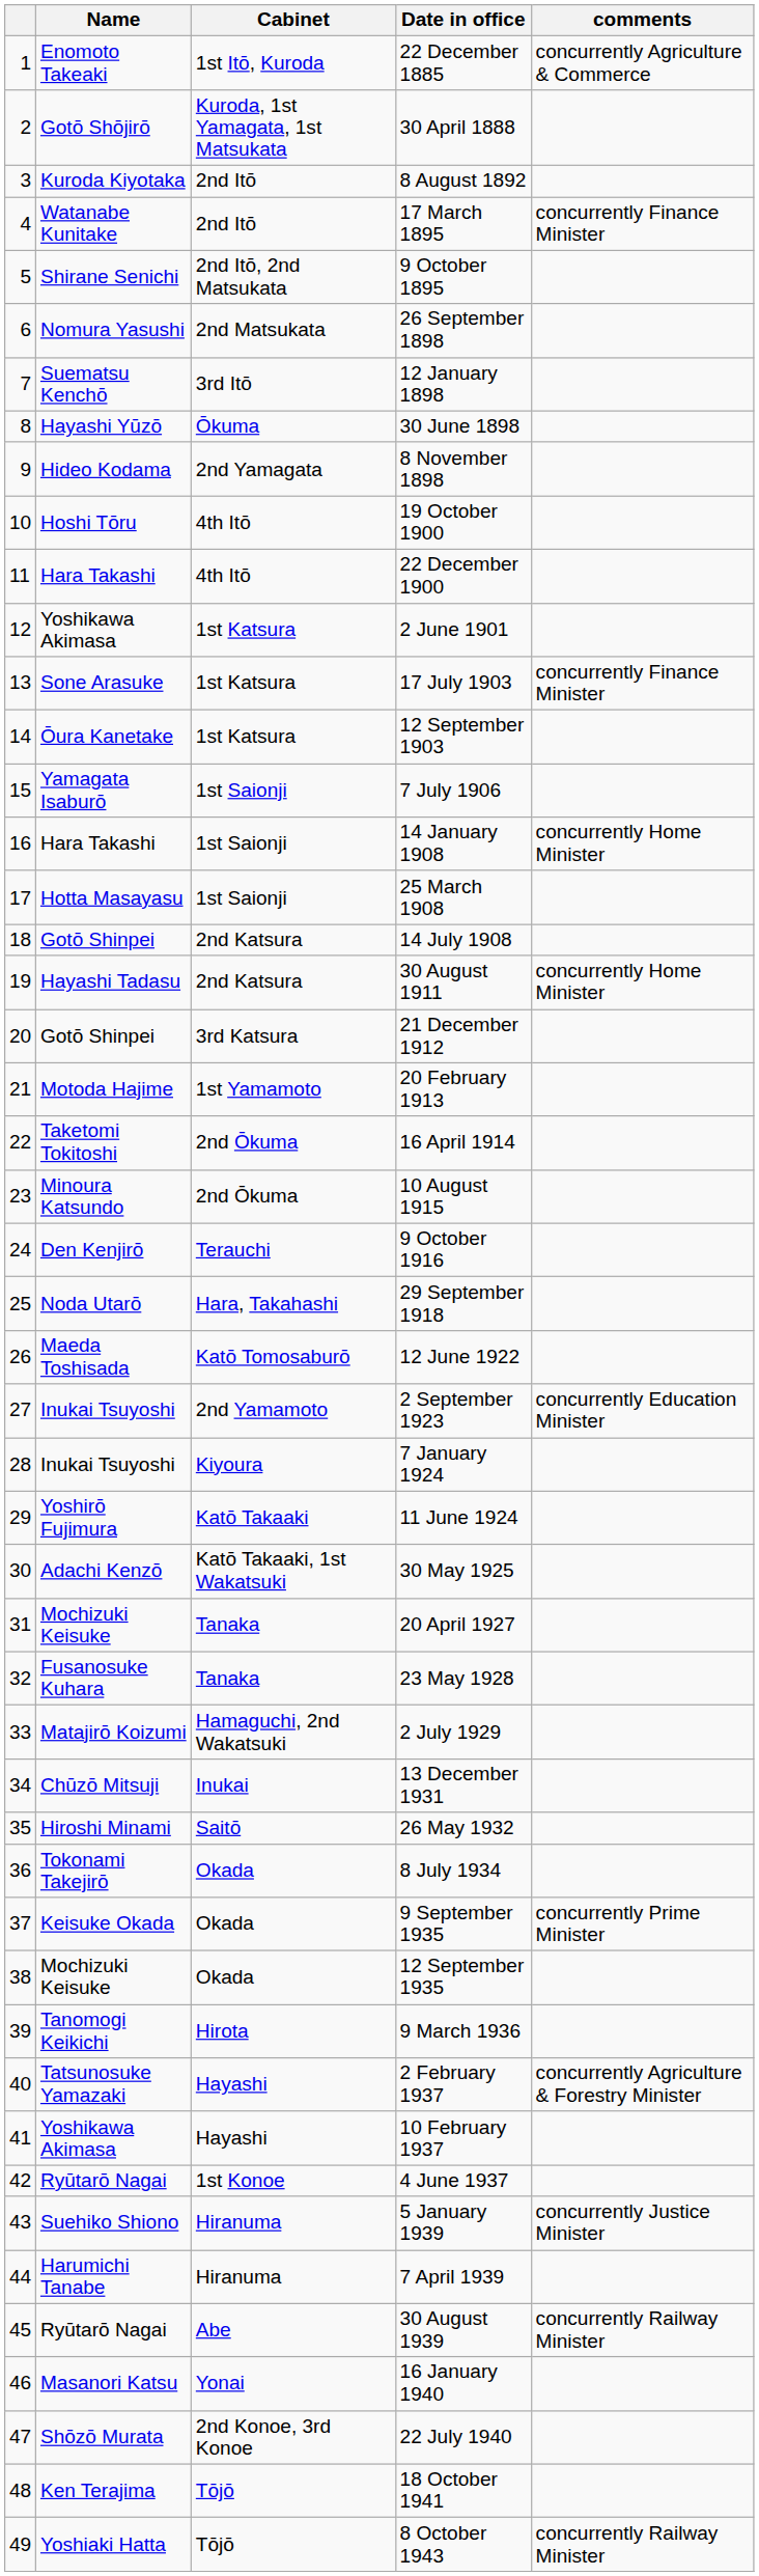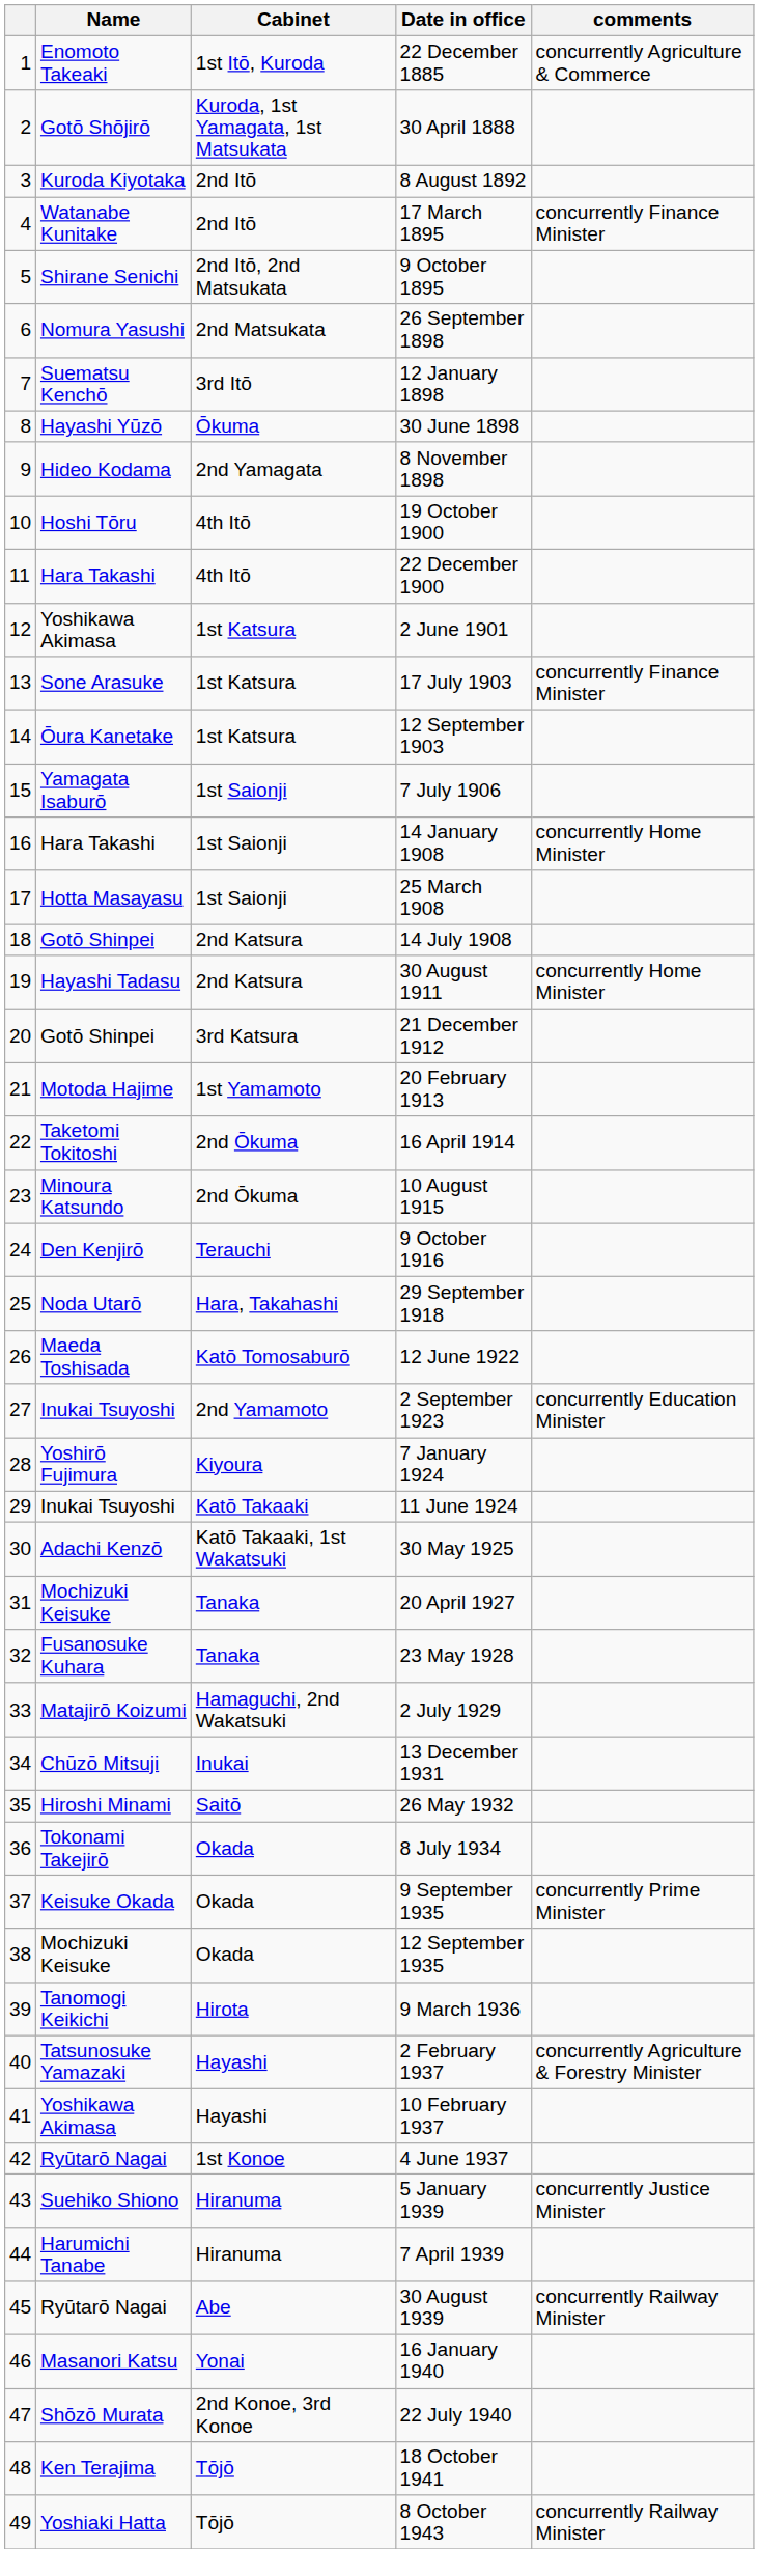 <table class=wikitable>
 <tr>
 <th></th>
 <th>Name</th>
 <th>Cabinet</th>
 <th>Date in office</th>
 <th>comments</th>
 </tr>
 <tr>
 <td align="right">1</td>
 <td><a href='#'>Enomoto Takeaki</a></td>
 <td>1st <a href='#'>Itō</a>, <a href='#'>Kuroda</a></td>
 <td>22 December 1885</td>
 <td>concurrently Agriculture & Commerce</td>
 </tr>
 <tr>
 <td align="right">2</td>
 <td><a href='#'>Gotō Shōjirō</a></td>
 <td><a href='#'>Kuroda</a>, 1st <a href='#'>Yamagata</a>, 1st <a href='#'>Matsukata</a></td>
 <td>30 April 1888</td>
 <td> </td>
 </tr>
 <tr>
 <td align="right">3</td>
 <td><a href='#'>Kuroda Kiyotaka</a></td>
 <td>2nd Itō</td>
 <td>8 August 1892</td>
 <td></td>
 </tr>
 <tr>
 <td align="right">4</td>
 <td><a href='#'>Watanabe Kunitake</a></td>
 <td>2nd Itō</td>
 <td>17 March 1895</td>
 <td>concurrently Finance Minister</td>
 </tr>
 <tr>
 <td align="right">5</td>
 <td><a href='#'>Shirane Senichi</a></td>
 <td>2nd Itō, 2nd Matsukata</td>
 <td>9 October 1895</td>
 <td> </td>
 </tr>
 <tr>
 <td align="right">6</td>
 <td><a href='#'>Nomura Yasushi</a></td>
 <td>2nd Matsukata</td>
 <td>26 September 1898</td>
 <td> </td>
 </tr>
 <tr>
 <td align="right">7</td>
 <td><a href='#'>Suematsu Kenchō</a></td>
 <td>3rd Itō</td>
 <td>12 January 1898</td>
 <td> </td>
 </tr>
 <tr>
 <td align="right">8</td>
 <td><a href='#'>Hayashi Yūzō</a></td>
 <td><a href='#'>Ōkuma</a></td>
 <td>30 June 1898</td>
 <td> </td>
 </tr>
 <tr>
 <td align="right">9</td>
 <td><a href='#'>Hideo Kodama</a></td>
 <td>2nd Yamagata</td>
 <td>8 November 1898</td>
 <td> </td>
 </tr>
 <tr>
 <td>10</td>
 <td><a href='#'>Hoshi Tōru</a></td>
 <td>4th Itō</td>
 <td>19 October 1900</td>
 <td> </td>
 </tr>
 <tr>
 <td>11</td>
 <td><a href='#'>Hara Takashi</a></td>
 <td>4th Itō</td>
 <td>22 December 1900</td>
 <td> </td>
 </tr>
 <tr>
 <td>12</td>
 <td>Yoshikawa Akimasa</td>
 <td>1st <a href='#'>Katsura</a></td>
 <td>2 June 1901</td>
 <td> </td>
 </tr>
 <tr>
 <td>13</td>
 <td><a href='#'>Sone Arasuke</a></td>
 <td>1st Katsura</td>
 <td>17 July 1903</td>
 <td>concurrently Finance Minister</td>
 </tr>
 <tr>
 <td>14</td>
 <td><a href='#'>Ōura Kanetake</a></td>
 <td>1st Katsura</td>
 <td>12 September 1903</td>
 <td> </td>
 </tr>
 <tr>
 <td>15</td>
 <td><a href='#'>Yamagata Isaburō</a></td>
 <td>1st <a href='#'>Saionji</a></td>
 <td>7 July 1906</td>
 <td> </td>
 </tr>
 <tr>
 <td>16</td>
 <td>Hara Takashi</td>
 <td>1st Saionji</td>
 <td>14 January 1908</td>
 <td>concurrently Home Minister</td>
 </tr>
 <tr>
 <td>17</td>
 <td><a href='#'>Hotta Masayasu</a></td>
 <td>1st Saionji</td>
 <td>25 March 1908</td>
 <td> </td>
 </tr>
 <tr>
 <td>18</td>
 <td><a href='#'>Gotō Shinpei</a></td>
 <td>2nd Katsura</td>
 <td>14 July 1908</td>
 <td> </td>
 </tr>
 <tr>
 <td>19</td>
 <td><a href='#'>Hayashi Tadasu</a></td>
 <td>2nd Katsura</td>
 <td>30 August 1911</td>
 <td>concurrently Home Minister</td>
 </tr>
 <tr>
 <td>20</td>
 <td>Gotō Shinpei</td>
 <td>3rd Katsura</td>
 <td>21 December 1912</td>
 <td> </td>
 </tr>
 <tr>
 <td>21</td>
 <td><a href='#'>Motoda Hajime</a></td>
 <td>1st <a href='#'>Yamamoto</a></td>
 <td>20 February 1913</td>
 <td> </td>
 </tr>
 <tr>
 <td>22</td>
 <td><a href='#'>Taketomi Tokitoshi</a></td>
 <td>2nd <a href='#'>Ōkuma</a></td>
 <td>16 April 1914</td>
 <td> </td>
 </tr>
 <tr>
 <td>23</td>
 <td><a href='#'>Minoura Katsundo</a></td>
 <td>2nd Ōkuma</td>
 <td>10 August 1915</td>
 <td> </td>
 </tr>
 <tr>
 <td>24</td>
 <td><a href='#'>Den Kenjirō</a></td>
 <td><a href='#'>Terauchi</a></td>
 <td>9 October 1916</td>
 <td> </td>
 </tr>
 <tr>
 <td>25</td>
 <td><a href='#'>Noda Utarō</a></td>
 <td><a href='#'>Hara</a>, <a href='#'>Takahashi</a></td>
 <td>29 September 1918</td>
 <td> </td>
 </tr>
 <tr>
 <td>26</td>
 <td><a href='#'>Maeda Toshisada</a></td>
 <td><a href='#'>Katō Tomosaburō</a></td>
 <td>12 June 1922</td>
 <td> </td>
 </tr>
 <tr>
 <td>27</td>
 <td><a href='#'>Inukai Tsuyoshi</a></td>
 <td>2nd <a href='#'>Yamamoto</a></td>
 <td>2 September 1923</td>
 <td>concurrently Education Minister</td>
 </tr>
 <tr>
 <td>28</td>
-<td>Inukai Tsuyoshi</td>
+<td><a href='#'>Yoshirō Fujimura</a></td>
 <td><a href='#'>Kiyoura</a></td>
 <td>7 January 1924</td>
 <td> </td>
 </tr>
 <tr>
 <td>29</td>
-<td><a href='#'>Yoshirō Fujimura</a></td>
+<td>Inukai Tsuyoshi</td>
 <td><a href='#'>Katō Takaaki</a></td>
 <td>11 June 1924</td>
 <td> </td>
 </tr>
 <tr>
 <td>30</td>
 <td><a href='#'>Adachi Kenzō</a></td>
 <td>Katō Takaaki, 1st <a href='#'>Wakatsuki</a></td>
 <td>30 May 1925</td>
 <td> </td>
 </tr>
 <tr>
 <td>31</td>
 <td><a href='#'>Mochizuki Keisuke</a></td>
 <td><a href='#'>Tanaka</a></td>
 <td>20 April 1927</td>
 <td> </td>
 </tr>
 <tr>
 <td>32</td>
 <td><a href='#'>Fusanosuke Kuhara</a></td>
 <td><a href='#'>Tanaka</a></td>
 <td>23 May 1928</td>
 <td> </td>
 </tr>
 <tr>
 <td>33</td>
 <td><a href='#'>Matajirō Koizumi</a></td>
 <td><a href='#'>Hamaguchi</a>, 2nd Wakatsuki</td>
 <td>2 July 1929</td>
 <td> </td>
 </tr>
 <tr>
 <td>34</td>
 <td><a href='#'>Chūzō Mitsuji</a></td>
 <td><a href='#'>Inukai</a></td>
 <td>13 December 1931</td>
 <td> </td>
 </tr>
 <tr>
 <td>35</td>
 <td><a href='#'>Hiroshi Minami</a></td>
 <td><a href='#'>Saitō</a></td>
 <td>26 May 1932</td>
 <td> </td>
 </tr>
 <tr>
 <td>36</td>
 <td><a href='#'>Tokonami Takejirō</a></td>
 <td><a href='#'>Okada</a></td>
 <td>8 July 1934</td>
 <td> </td>
 </tr>
 <tr>
 <td>37</td>
 <td><a href='#'>Keisuke Okada</a></td>
 <td>Okada</td>
 <td>9 September 1935</td>
 <td>concurrently Prime Minister</td>
 </tr>
 <tr>
 <td>38</td>
 <td>Mochizuki Keisuke</td>
 <td>Okada</td>
 <td>12 September 1935</td>
 <td> </td>
 </tr>
 <tr>
 <td>39</td>
 <td><a href='#'>Tanomogi Keikichi</a></td>
 <td><a href='#'>Hirota</a></td>
 <td>9 March 1936</td>
 <td> </td>
 </tr>
 <tr>
 <td>40</td>
 <td><a href='#'>Tatsunosuke Yamazaki</a></td>
 <td><a href='#'>Hayashi</a></td>
 <td>2 February 1937</td>
 <td>concurrently Agriculture & Forestry Minister</td>
 </tr>
 <tr>
 <td>41</td>
 <td><a href='#'>Yoshikawa Akimasa</a></td>
 <td>Hayashi</td>
 <td>10 February 1937</td>
 <td> </td>
 </tr>
 <tr>
 <td>42</td>
 <td><a href='#'>Ryūtarō Nagai</a></td>
 <td>1st <a href='#'>Konoe</a></td>
 <td>4 June 1937</td>
 <td> </td>
 </tr>
 <tr>
 <td>43</td>
 <td><a href='#'>Suehiko Shiono</a></td>
 <td><a href='#'>Hiranuma</a></td>
 <td>5 January 1939</td>
 <td>concurrently Justice Minister</td>
 </tr>
 <tr>
 <td>44</td>
 <td><a href='#'>Harumichi Tanabe</a></td>
 <td>Hiranuma</td>
 <td>7 April 1939</td>
 <td> </td>
 </tr>
 <tr>
 <td>45</td>
 <td>Ryūtarō Nagai</td>
 <td><a href='#'>Abe</a></td>
 <td>30 August 1939</td>
 <td>concurrently Railway Minister</td>
 </tr>
 <tr>
 <td>46</td>
 <td><a href='#'>Masanori Katsu</a></td>
 <td><a href='#'>Yonai</a></td>
 <td>16 January 1940</td>
 <td> </td>
 </tr>
 <tr>
 <td>47</td>
 <td><a href='#'>Shōzō Murata</a></td>
 <td>2nd Konoe, 3rd Konoe</td>
 <td>22 July 1940</td>
 <td> </td>
 </tr>
 <tr>
 <td>48</td>
 <td><a href='#'>Ken Terajima</a></td>
 <td><a href='#'>Tōjō</a></td>
 <td>18 October 1941</td>
 <td> </td>
 </tr>
 <tr>
 <td>49</td>
 <td><a href='#'>Yoshiaki Hatta</a></td>
 <td>Tōjō</td>
 <td>8 October 1943</td>
 <td>concurrently Railway Minister</td>
 </tr>
 <tr>
 </tr>
 </table>
